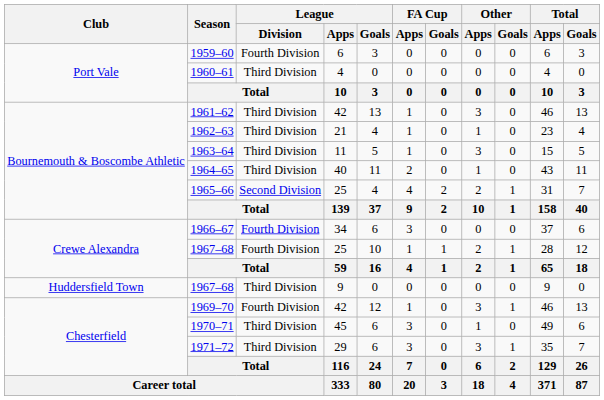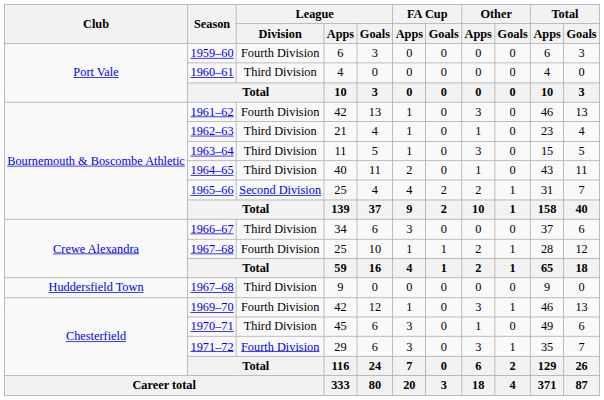 <table class="wikitable" style="text-align: center;">
 <tr>
 <th rowspan="2">Club</th>
 <th rowspan="2">Season</th>
 <th colspan="3">League</th>
 <th colspan="2">FA Cup</th>
 <th colspan="2">Other</th>
 <th colspan="2">Total</th>
 </tr>
 <tr>
 <th>Division</th>
 <th>Apps</th>
 <th>Goals</th>
 <th>Apps</th>
 <th>Goals</th>
 <th>Apps</th>
 <th>Goals</th>
 <th>Apps</th>
 <th>Goals</th>
 </tr>
 <tr>
 <td rowspan="3"><a href='#'>Port Vale</a></td>
 <td><a href='#'>1959–60</a></td>
 <td>Fourth Division</td>
 <td>6</td>
 <td>3</td>
 <td>0</td>
 <td>0</td>
 <td>0</td>
 <td>0</td>
 <td>6</td>
 <td>3</td>
 </tr>
 <tr>
 <td><a href='#'>1960–61</a></td>
 <td>Third Division</td>
 <td>4</td>
 <td>0</td>
 <td>0</td>
 <td>0</td>
 <td>0</td>
 <td>0</td>
 <td>4</td>
 <td>0</td>
 </tr>
 <tr>
 <th colspan="2">Total</th>
 <th>10</th>
 <th>3</th>
 <th>0</th>
 <th>0</th>
 <th>0</th>
 <th>0</th>
 <th>10</th>
 <th>3</th>
 </tr>
 <tr>
 <td rowspan="6"><a href='#'>Bournemouth & Boscombe Athletic</a></td>
 <td><a href='#'>1961–62</a></td>
-<td>Third Division</td>
+<td>Fourth Division</td>
 <td>42</td>
 <td>13</td>
 <td>1</td>
 <td>0</td>
 <td>3</td>
 <td>0</td>
 <td>46</td>
 <td>13</td>
 </tr>
 <tr>
 <td><a href='#'>1962–63</a></td>
 <td>Third Division</td>
 <td>21</td>
 <td>4</td>
 <td>1</td>
 <td>0</td>
 <td>1</td>
 <td>0</td>
 <td>23</td>
 <td>4</td>
 </tr>
 <tr>
 <td><a href='#'>1963–64</a></td>
 <td>Third Division</td>
 <td>11</td>
 <td>5</td>
 <td>1</td>
 <td>0</td>
 <td>3</td>
 <td>0</td>
 <td>15</td>
 <td>5</td>
 </tr>
 <tr>
 <td><a href='#'>1964–65</a></td>
 <td>Third Division</td>
 <td>40</td>
 <td>11</td>
 <td>2</td>
 <td>0</td>
 <td>1</td>
 <td>0</td>
 <td>43</td>
 <td>11</td>
 </tr>
 <tr>
 <td><a href='#'>1965–66</a></td>
 <td><a href='#'>Second Division</a></td>
 <td>25</td>
 <td>4</td>
 <td>4</td>
 <td>2</td>
 <td>2</td>
 <td>1</td>
 <td>31</td>
 <td>7</td>
 </tr>
 <tr>
 <th colspan="2">Total</th>
 <th>139</th>
 <th>37</th>
 <th>9</th>
 <th>2</th>
 <th>10</th>
 <th>1</th>
 <th>158</th>
 <th>40</th>
 </tr>
 <tr>
 <td rowspan="3"><a href='#'>Crewe Alexandra</a></td>
 <td><a href='#'>1966–67</a></td>
-<td><a href='#'>Fourth Division</a></td>
+<td>Third Division</td>
 <td>34</td>
 <td>6</td>
 <td>3</td>
 <td>0</td>
 <td>0</td>
 <td>0</td>
 <td>37</td>
 <td>6</td>
 </tr>
 <tr>
 <td><a href='#'>1967–68</a></td>
 <td>Fourth Division</td>
 <td>25</td>
 <td>10</td>
 <td>1</td>
 <td>1</td>
 <td>2</td>
 <td>1</td>
 <td>28</td>
 <td>12</td>
 </tr>
 <tr>
 <th colspan="2">Total</th>
 <th>59</th>
 <th>16</th>
 <th>4</th>
 <th>1</th>
 <th>2</th>
 <th>1</th>
 <th>65</th>
 <th>18</th>
 </tr>
 <tr>
 <td><a href='#'>Huddersfield Town</a></td>
 <td><a href='#'>1967–68</a></td>
 <td>Third Division</td>
 <td>9</td>
 <td>0</td>
 <td>0</td>
 <td>0</td>
 <td>0</td>
 <td>0</td>
 <td>9</td>
 <td>0</td>
 </tr>
 <tr>
 <td rowspan="4"><a href='#'>Chesterfield</a></td>
 <td><a href='#'>1969–70</a></td>
 <td>Fourth Division</td>
 <td>42</td>
 <td>12</td>
 <td>1</td>
 <td>0</td>
 <td>3</td>
 <td>1</td>
 <td>46</td>
 <td>13</td>
 </tr>
 <tr>
 <td><a href='#'>1970–71</a></td>
 <td>Third Division</td>
 <td>45</td>
 <td>6</td>
 <td>3</td>
 <td>0</td>
 <td>1</td>
 <td>0</td>
 <td>49</td>
 <td>6</td>
 </tr>
 <tr>
 <td><a href='#'>1971–72</a></td>
-<td>Third Division</td>
+<td><a href='#'>Fourth Division</a></td>
 <td>29</td>
 <td>6</td>
 <td>3</td>
 <td>0</td>
 <td>3</td>
 <td>1</td>
 <td>35</td>
 <td>7</td>
 </tr>
 <tr>
 <th colspan="2">Total</th>
 <th>116</th>
 <th>24</th>
 <th>7</th>
 <th>0</th>
 <th>6</th>
 <th>2</th>
 <th>129</th>
 <th>26</th>
 </tr>
 <tr>
 <th colspan="3">Career total</th>
 <th>333</th>
 <th>80</th>
 <th>20</th>
 <th>3</th>
 <th>18</th>
 <th>4</th>
 <th>371</th>
 <th>87</th>
 </tr>
 </table>
